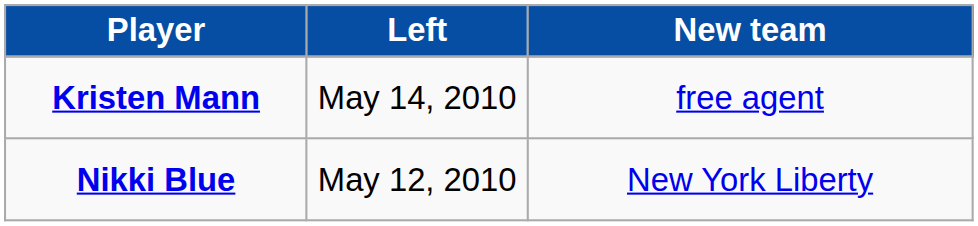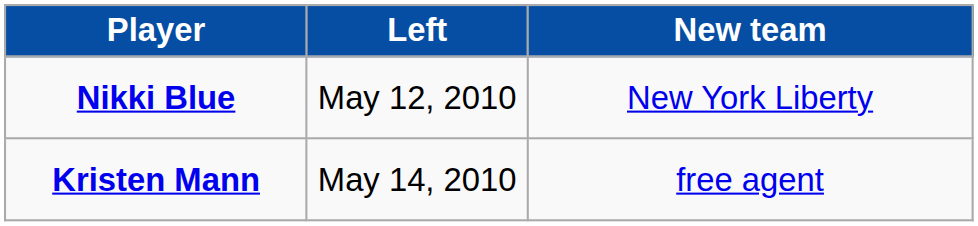 <table class="wikitable" style="text-align: center">
 <tr align="center"  bgcolor="#dddddd">
 <td style="background:#054EA4;color:white; width:140px"><strong>Player</strong></td>
 <td style="background:#054EA4;color:white; width:100px"><strong>Left</strong></td>
 <td style="background:#054EA4;color:white; width:210px"><strong>New team</strong></td>
 </tr>
 <tr style="height:40px">
+<td><strong><a href='#'>Nikki Blue</a></strong></td>
+<td>May 12, 2010</td>
+<td><a href='#'>New York Liberty</a></td>
+</tr>
+<tr style="height:40px">
 <td><strong><a href='#'>Kristen Mann</a></strong></td>
 <td>May 14, 2010</td>
 <td><a href='#'>free agent</a></td>
 </tr>
-<tr style="height:40px">
-<td><strong><a href='#'>Nikki Blue</a></strong></td>
-<td>May 12, 2010</td>
-<td><a href='#'>New York Liberty</a></td>
-</tr>
 </table>
